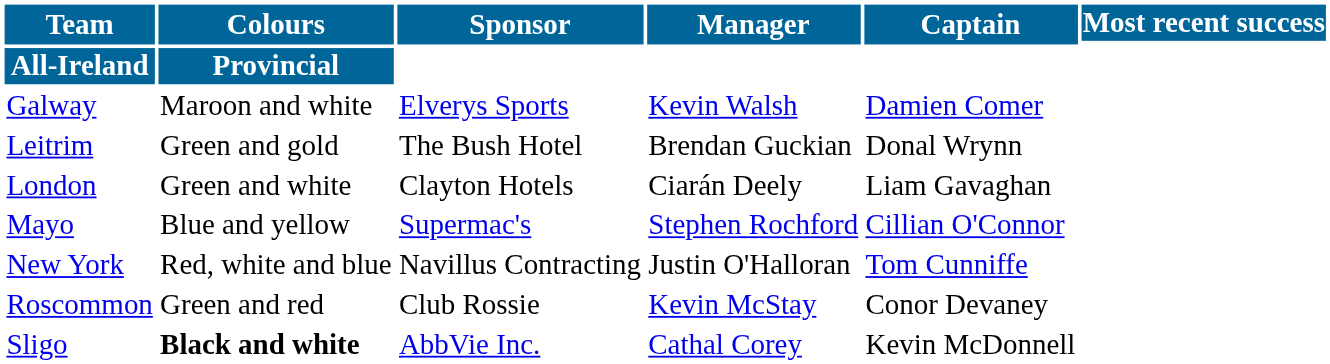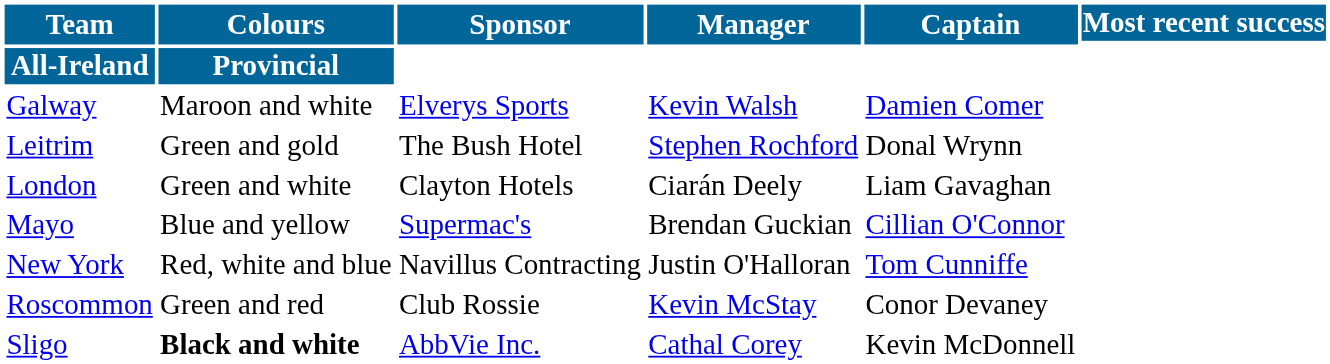 <table cellpadding="1" 1px #aaa 90%;">
 <tr style="background:#069; color:white;">
 <th rowspan="2">Team</th>
 <th rowspan="2">Colours</th>
 <th rowspan="2">Sponsor</th>
 <th rowspan="2">Manager</th>
 <th rowspan="2">Captain</th>
 <th colspan="2">Most recent success</th>
 </tr>
 <tr>
 </tr>
 <tr style="background:#069; color:white;">
 <th>All-Ireland</th>
 <th>Provincial</th>
 </tr>
 <tr>
 <td><a href='#'>Galway</a></td>
 <td> Maroon and white</td>
 <td><a href='#'>Elverys Sports</a></td>
 <td><a href='#'>Kevin Walsh</a></td>
 <td><a href='#'>Damien Comer</a></td>
 <td></td>
 <td></td>
 </tr>
 <tr>
 <td><a href='#'>Leitrim</a></td>
 <td> Green and gold</td>
 <td>The Bush Hotel</td>
-<td>Brendan Guckian</td>
+<td><a href='#'>Stephen Rochford</a></td>
 <td>Donal Wrynn</td>
 <td></td>
 <td></td>
 </tr>
 <tr>
 <td><a href='#'>London</a></td>
 <td> Green and white</td>
 <td>Clayton Hotels</td>
 <td>Ciarán Deely</td>
 <td>Liam Gavaghan</td>
 <td></td>
 <td></td>
 </tr>
 <tr>
 <td><a href='#'>Mayo</a></td>
 <td> Blue and yellow</td>
 <td><a href='#'>Supermac's</a></td>
-<td><a href='#'>Stephen Rochford</a></td>
+<td>Brendan Guckian</td>
 <td><a href='#'>Cillian O'Connor</a></td>
 <td></td>
 <td></td>
 </tr>
 <tr>
 <td><a href='#'>New York</a></td>
 <td> Red, white and blue</td>
 <td>Navillus Contracting</td>
 <td>Justin O'Halloran</td>
 <td><a href='#'>Tom Cunniffe</a></td>
 <td></td>
 <td></td>
 </tr>
 <tr>
 <td><a href='#'>Roscommon</a></td>
 <td> Green and red</td>
 <td>Club Rossie</td>
 <td><a href='#'>Kevin McStay</a></td>
 <td>Conor Devaney</td>
 <td></td>
 <td></td>
 </tr>
 <tr>
 <td><a href='#'>Sligo</a></td>
 <td><strong> Black and white</strong></td>
 <td><a href='#'>AbbVie Inc.</a></td>
 <td><a href='#'>Cathal Corey</a></td>
 <td>Kevin McDonnell</td>
 <td></td>
 <td></td>
 </tr>
 </table>
